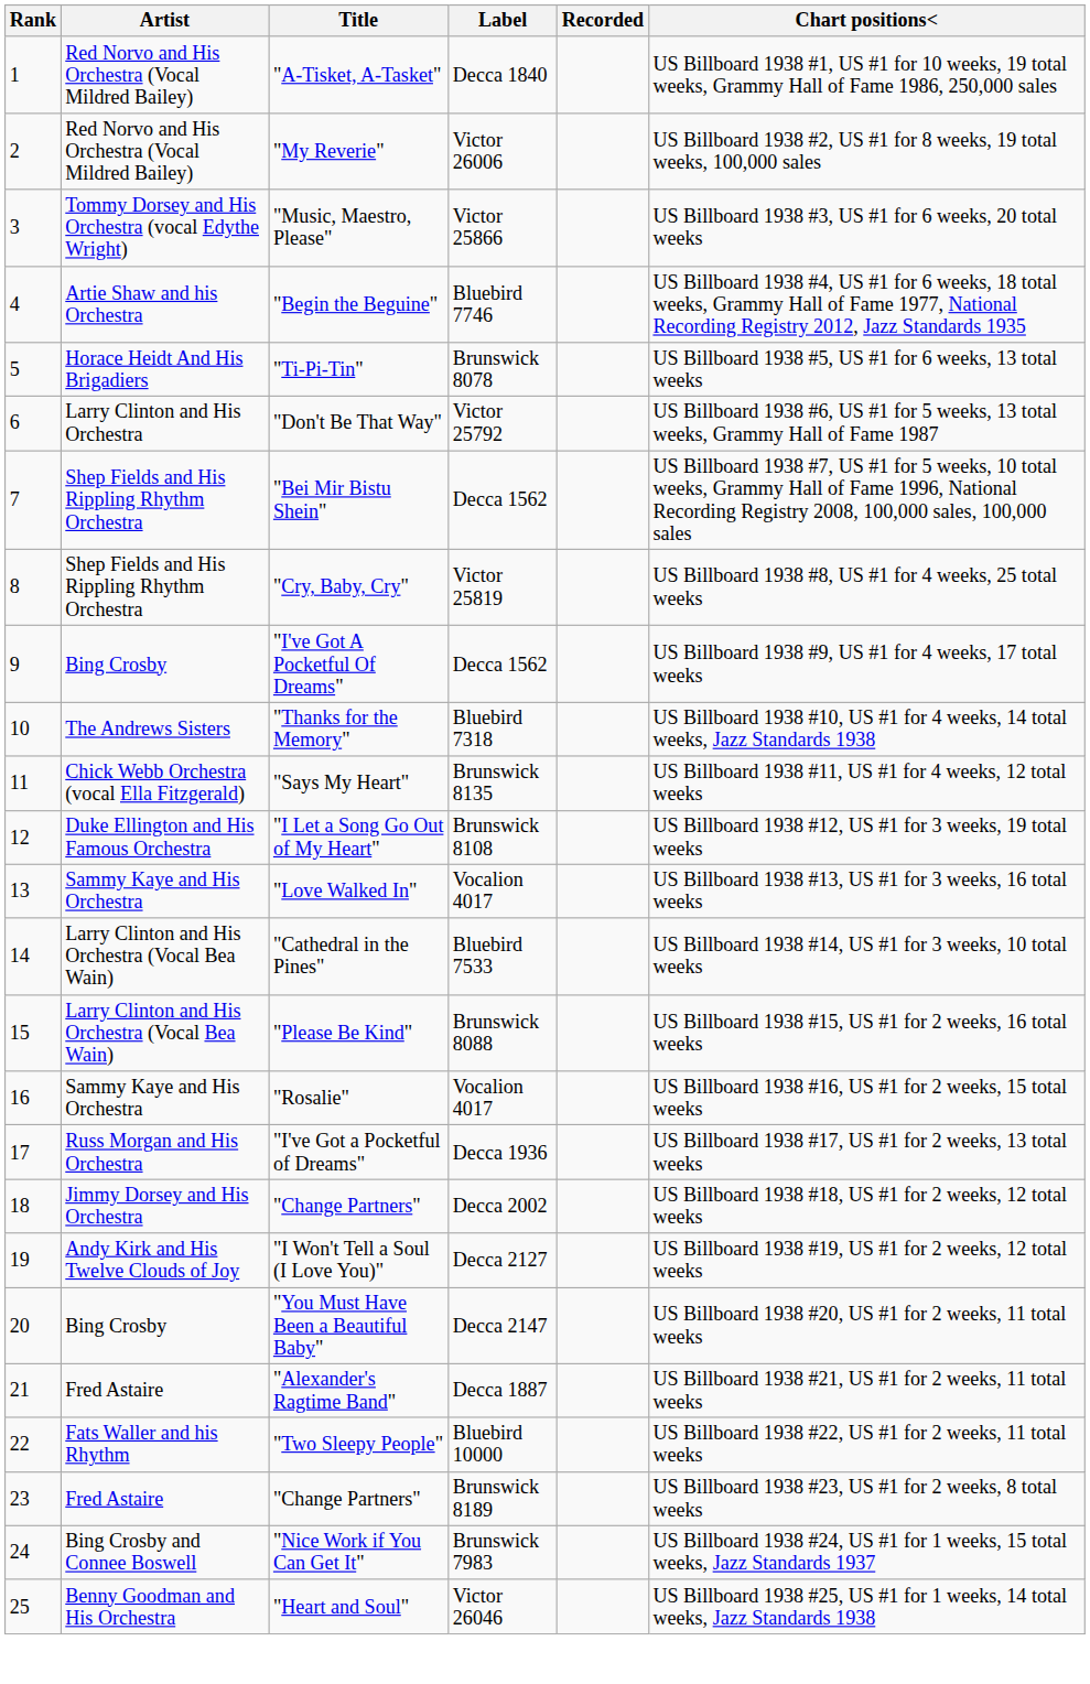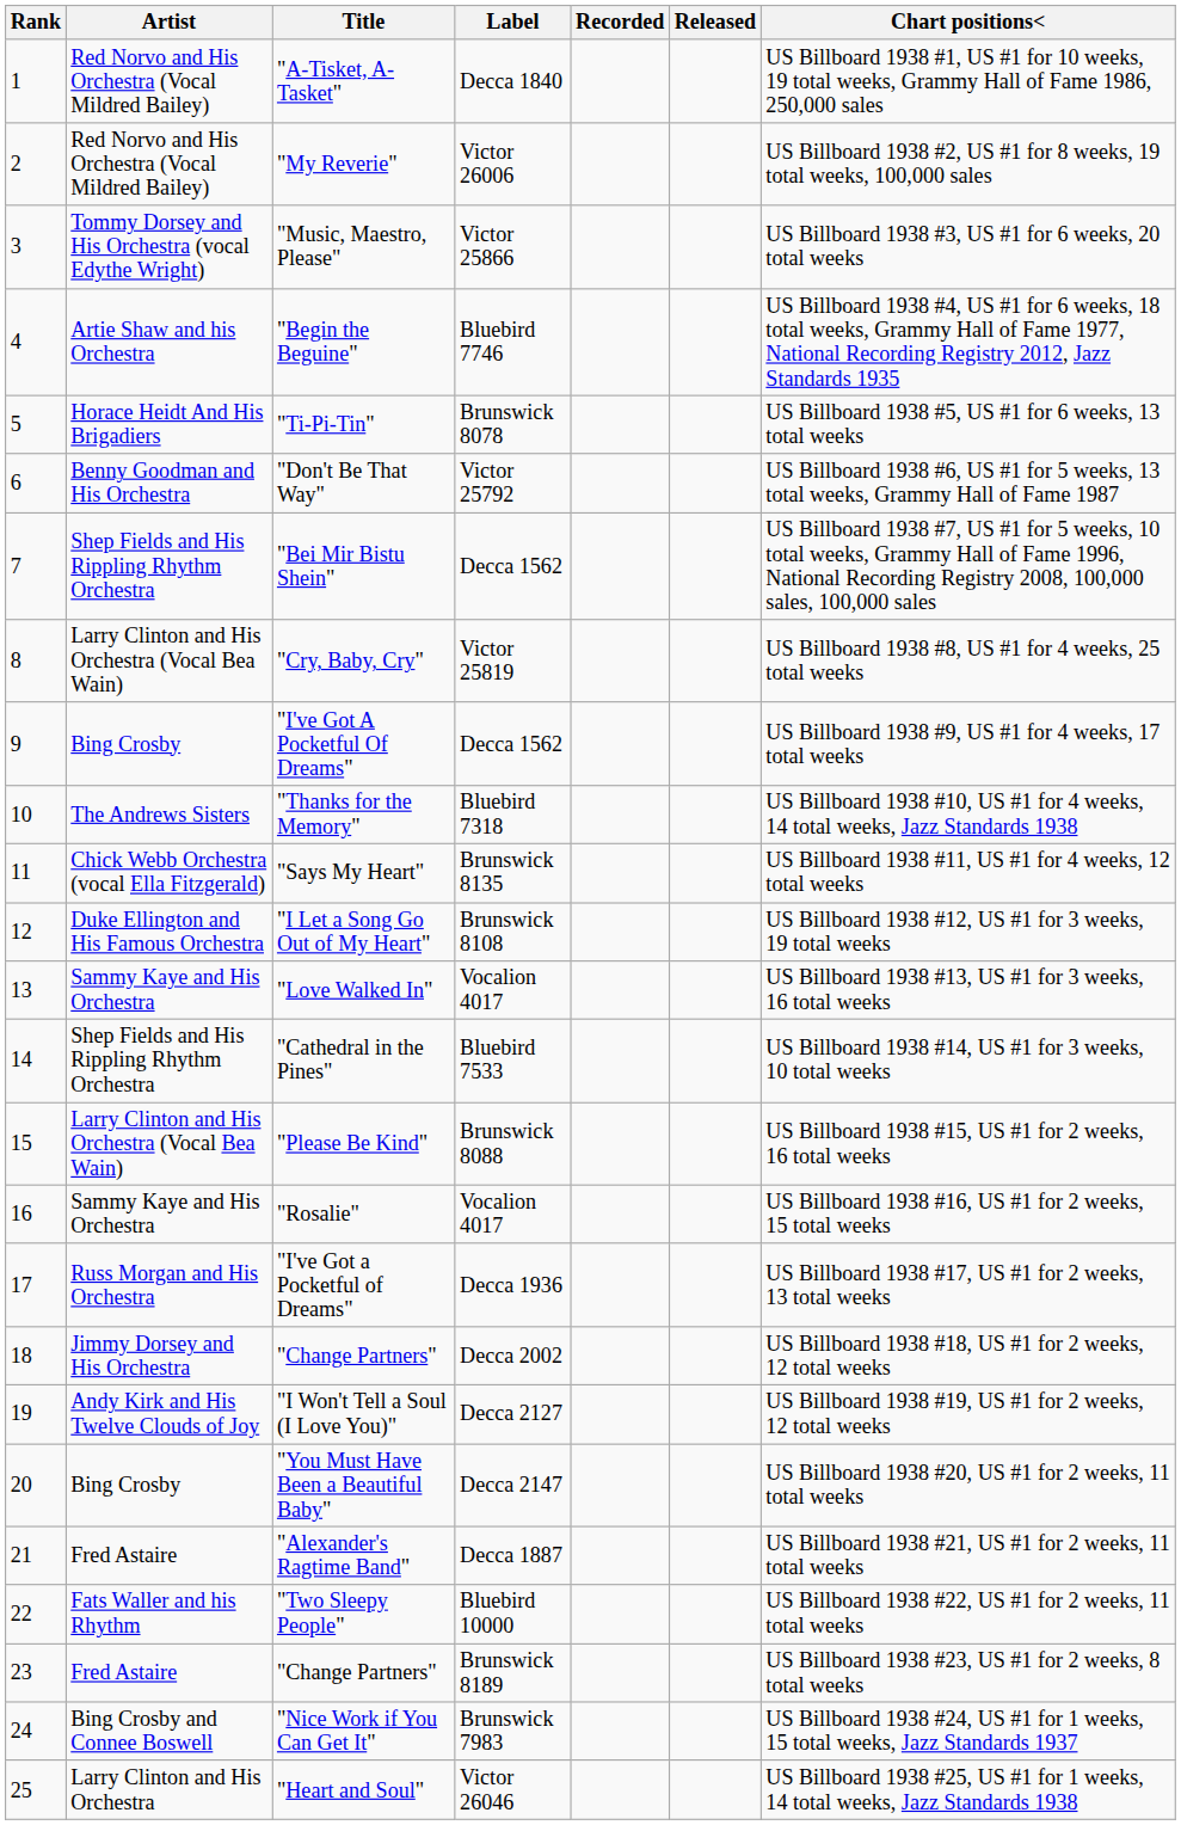 <table class="wikitable">
 <tr>
 <th>Rank</th>
 <th>Artist</th>
 <th>Title</th>
 <th>Label</th>
 <th>Recorded</th>
+<th>Released</th>
 <th>Chart positions<</th>
 </tr>
 <tr>
 <td>1</td>
 <td><a href='#'>Red Norvo and His Orchestra</a> (Vocal Mildred Bailey)</td>
 <td>"<a href='#'>A-Tisket, A-Tasket</a>"</td>
 <td>Decca 1840</td>
+<td></td>
 <td></td>
 <td>US Billboard  1938 #1, US #1 for 10 weeks, 19 total weeks, Grammy Hall of Fame 1986, 250,000 sales</td>
 </tr>
 <tr>
 <td>2</td>
 <td>Red Norvo and His Orchestra (Vocal Mildred Bailey)</td>
 <td>"<a href='#'>My Reverie</a>"</td>
 <td>Victor 26006</td>
 <td></td>
+<td></td>
 <td>US Billboard 1938 #2, US #1 for 8 weeks, 19 total weeks, 100,000 sales</td>
 </tr>
 <tr>
 <td>3</td>
 <td><a href='#'>Tommy Dorsey and His Orchestra</a> (vocal <a href='#'>Edythe Wright</a>)</td>
 <td>"Music, Maestro, Please"</td>
 <td>Victor 25866</td>
+<td></td>
 <td></td>
 <td>US Billboard 1938 #3, US #1 for 6 weeks, 20 total weeks</td>
 </tr>
 <tr>
 <td>4</td>
 <td><a href='#'>Artie Shaw and his Orchestra</a></td>
 <td>"<a href='#'>Begin the Beguine</a>"</td>
 <td>Bluebird 7746</td>
 <td></td>
+<td></td>
 <td>US Billboard 1938 #4, US #1 for 6 weeks, 18 total weeks, Grammy Hall of Fame 1977, <a href='#'>National Recording Registry 2012</a>, <a href='#'>Jazz Standards 1935</a></td>
 </tr>
 <tr>
 <td>5</td>
 <td><a href='#'>Horace Heidt And His Brigadiers</a></td>
 <td>"<a href='#'>Ti-Pi-Tin</a>"</td>
 <td>Brunswick 8078</td>
 <td></td>
+<td></td>
 <td>US Billboard 1938 #5, US #1 for 6 weeks, 13 total weeks</td>
 </tr>
 <tr>
 <td>6</td>
-<td>Larry Clinton and His Orchestra</td>
+<td><a href='#'>Benny Goodman and His Orchestra</a></td>
 <td>"Don't Be That Way"</td>
 <td>Victor 25792</td>
+<td></td>
 <td></td>
 <td>US Billboard 1938 #6, US #1 for 5 weeks, 13 total weeks, Grammy Hall of Fame 1987</td>
 </tr>
 <tr>
 <td>7</td>
 <td><a href='#'>Shep Fields and His Rippling Rhythm Orchestra</a></td>
 <td>"<a href='#'>Bei Mir Bistu Shein</a>"</td>
 <td>Decca 1562</td>
 <td></td>
+<td></td>
 <td>US Billboard 1938 #7, US #1 for 5 weeks, 10 total weeks, Grammy Hall of Fame 1996, National Recording Registry 2008, 100,000 sales, 100,000 sales</td>
 </tr>
 <tr>
 <td>8</td>
-<td>Shep Fields and His Rippling Rhythm Orchestra</td>
+<td>Larry Clinton and His Orchestra (Vocal Bea Wain)</td>
 <td>"<a href='#'>Cry, Baby, Cry</a>"</td>
 <td>Victor 25819</td>
+<td></td>
 <td></td>
 <td>US Billboard 1938 #8, US #1 for 4 weeks, 25 total weeks</td>
 </tr>
 <tr>
 <td>9</td>
 <td><a href='#'>Bing Crosby</a></td>
 <td>"<a href='#'>I've Got A Pocketful Of Dreams</a>"</td>
 <td>Decca 1562</td>
 <td></td>
+<td></td>
 <td>US Billboard 1938 #9, US #1 for 4 weeks, 17 total weeks</td>
 </tr>
 <tr>
 <td>10</td>
 <td><a href='#'>The Andrews Sisters</a></td>
 <td>"<a href='#'>Thanks for the Memory</a>"</td>
 <td>Bluebird 7318</td>
+<td></td>
 <td></td>
 <td>US Billboard 1938 #10, US #1 for 4 weeks, 14 total weeks, <a href='#'>Jazz Standards 1938</a></td>
 </tr>
 <tr>
 <td>11</td>
 <td><a href='#'>Chick Webb Orchestra</a> (vocal <a href='#'>Ella Fitzgerald</a>)</td>
 <td>"Says My Heart"</td>
 <td>Brunswick 8135</td>
 <td></td>
+<td></td>
 <td>US Billboard 1938 #11, US #1 for 4 weeks, 12 total weeks</td>
 </tr>
 <tr>
 <td>12</td>
 <td><a href='#'>Duke Ellington and His Famous Orchestra</a></td>
 <td>"<a href='#'>I Let a Song Go Out of My Heart</a>"</td>
 <td>Brunswick 8108</td>
+<td></td>
 <td></td>
 <td>US Billboard 1938 #12, US #1 for 3 weeks, 19 total weeks</td>
 </tr>
 <tr>
 <td>13</td>
 <td><a href='#'>Sammy Kaye and His Orchestra</a></td>
 <td>"<a href='#'>Love Walked In</a>"</td>
 <td>Vocalion 4017</td>
 <td></td>
+<td></td>
 <td>US Billboard 1938 #13, US #1 for 3 weeks, 16 total weeks</td>
 </tr>
 <tr>
 <td>14</td>
-<td>Larry Clinton and His Orchestra (Vocal Bea Wain)</td>
+<td>Shep Fields and His Rippling Rhythm Orchestra</td>
 <td>"Cathedral in the Pines"</td>
 <td>Bluebird 7533</td>
+<td></td>
 <td></td>
 <td>US Billboard 1938 #14, US #1 for 3 weeks, 10 total weeks</td>
 </tr>
 <tr>
 <td>15</td>
 <td><a href='#'>Larry Clinton and His Orchestra</a> (Vocal <a href='#'>Bea Wain</a>)</td>
 <td>"<a href='#'>Please Be Kind</a>"</td>
 <td>Brunswick 8088</td>
 <td></td>
+<td></td>
 <td>US Billboard 1938 #15, US #1 for 2 weeks, 16 total weeks</td>
 </tr>
 <tr>
 <td>16</td>
 <td>Sammy Kaye and His Orchestra</td>
 <td>"Rosalie"</td>
 <td>Vocalion 4017</td>
+<td></td>
 <td></td>
 <td>US Billboard 1938 #16, US #1 for 2 weeks, 15 total weeks</td>
 </tr>
 <tr>
 <td>17</td>
 <td><a href='#'>Russ Morgan and His Orchestra</a></td>
 <td>"I've Got a Pocketful of Dreams"</td>
 <td>Decca 1936</td>
 <td></td>
+<td></td>
 <td>US Billboard 1938 #17, US #1 for 2 weeks, 13 total weeks</td>
 </tr>
 <tr>
 <td>18</td>
 <td><a href='#'>Jimmy Dorsey and His Orchestra</a></td>
 <td>"<a href='#'>Change Partners</a>"</td>
 <td>Decca 2002</td>
+<td></td>
 <td></td>
 <td>US Billboard 1938 #18, US #1 for 2 weeks, 12 total weeks</td>
 </tr>
 <tr>
 <td>19</td>
 <td><a href='#'>Andy Kirk and His Twelve Clouds of Joy</a></td>
 <td>"I Won't Tell a Soul (I Love You)"</td>
 <td>Decca 2127</td>
 <td></td>
+<td></td>
 <td>US Billboard 1938 #19, US #1 for 2 weeks, 12 total weeks</td>
 </tr>
 <tr>
 <td>20</td>
 <td>Bing Crosby</td>
 <td>"<a href='#'>You Must Have Been a Beautiful Baby</a>"</td>
 <td>Decca 2147</td>
+<td></td>
 <td></td>
 <td>US Billboard 1938 #20, US #1 for 2 weeks, 11 total weeks</td>
 </tr>
 <tr>
 <td>21</td>
 <td>Fred Astaire</td>
 <td>"<a href='#'>Alexander's Ragtime Band</a>"</td>
 <td>Decca 1887</td>
 <td></td>
+<td></td>
 <td>US Billboard 1938 #21, US #1 for 2 weeks, 11 total weeks</td>
 </tr>
 <tr>
 <td>22</td>
 <td><a href='#'>Fats Waller and his Rhythm</a></td>
 <td>"<a href='#'>Two Sleepy People</a>"</td>
 <td>Bluebird 10000</td>
+<td></td>
 <td></td>
 <td>US Billboard 1938 #22, US #1 for 2 weeks, 11 total weeks</td>
 </tr>
 <tr>
 <td>23</td>
 <td><a href='#'>Fred Astaire</a></td>
 <td>"Change Partners"</td>
 <td>Brunswick 8189</td>
 <td></td>
+<td></td>
 <td>US Billboard 1938 #23, US #1 for 2 weeks, 8 total weeks</td>
 </tr>
 <tr>
 <td>24</td>
 <td>Bing Crosby and <a href='#'>Connee Boswell</a></td>
 <td>"<a href='#'>Nice Work if You Can Get It</a>"</td>
 <td>Brunswick 7983</td>
 <td></td>
+<td></td>
 <td>US Billboard 1938 #24, US #1 for 1 weeks, 15 total weeks, <a href='#'>Jazz Standards 1937</a></td>
 </tr>
 <tr>
 <td>25</td>
-<td><a href='#'>Benny Goodman and His Orchestra</a></td>
+<td>Larry Clinton and His Orchestra</td>
 <td>"<a href='#'>Heart and Soul</a>"</td>
 <td>Victor 26046</td>
+<td></td>
 <td></td>
 <td>US Billboard 1938 #25, US #1 for 1 weeks, 14 total weeks, <a href='#'>Jazz Standards 1938</a></td>
 </tr>
 </table>
